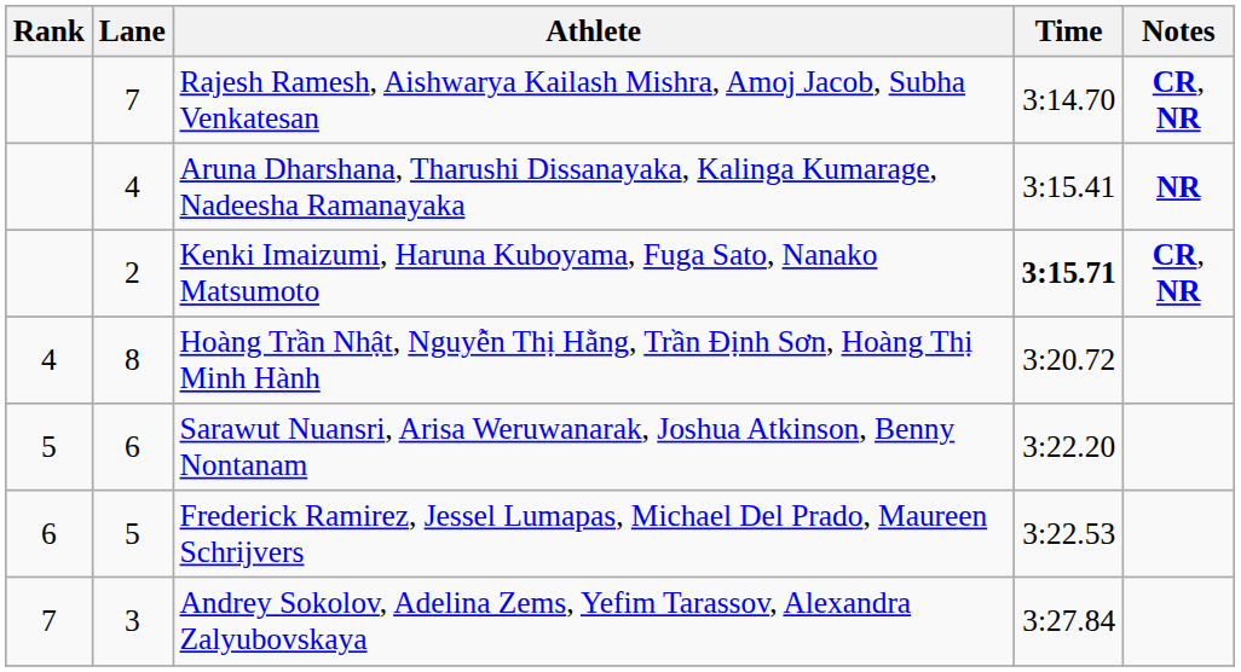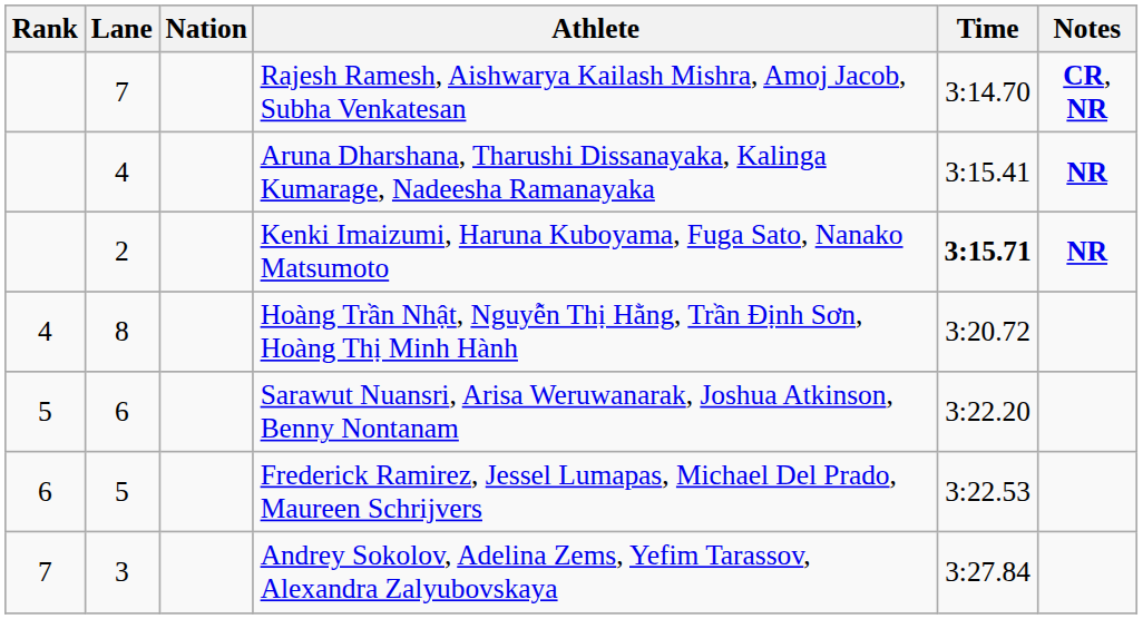 <table class="wikitable sortable" style="text-align:center;font-size:95%">
 <tr>
 <th>Rank</th>
 <th>Lane</th>
+<th>Nation</th>
 <th>Athlete</th>
 <th>Time</th>
 <th>Notes</th>
 </tr>
 <tr>
 <td></td>
 <td>7</td>
+<td align=left></td>
 <td align=left><a href='#'>Rajesh Ramesh</a>, <a href='#'>Aishwarya Kailash Mishra</a>, <a href='#'>Amoj Jacob</a>, <a href='#'>Subha Venkatesan</a></td>
 <td>3:14.70</td>
 <td><strong><a href='#'>CR</a></strong>, <strong><a href='#'>NR</a></strong></td>
 </tr>
 <tr>
 <td></td>
 <td>4</td>
+<td align=left></td>
 <td align=left><a href='#'>Aruna Dharshana</a>, <a href='#'>Tharushi Dissanayaka</a>, <a href='#'>Kalinga Kumarage</a>, <a href='#'>Nadeesha Ramanayaka</a></td>
 <td>3:15.41</td>
 <td><strong><a href='#'>NR</a></strong></td>
 </tr>
 <tr>
 <td></td>
 <td>2</td>
+<td align=left></td>
 <td align=left><a href='#'>Kenki Imaizumi</a>, <a href='#'>Haruna Kuboyama</a>, <a href='#'>Fuga Sato</a>, <a href='#'>Nanako Matsumoto</a></td>
 <td><strong>3:15.71</strong></td>
-<td><strong><a href='#'>CR</a></strong>, <strong><a href='#'>NR</a></strong></td>
+<td><strong><a href='#'>NR</a></strong></td>
 </tr>
 <tr>
 <td>4</td>
 <td>8</td>
+<td align=left></td>
 <td align=left><a href='#'>Hoàng Trần Nhật</a>, <a href='#'>Nguyễn Thị Hằng</a>, <a href='#'>Trần Định Sơn</a>, <a href='#'>Hoàng Thị Minh Hành</a></td>
 <td>3:20.72</td>
 <td></td>
 </tr>
 <tr>
 <td>5</td>
 <td>6</td>
+<td align=left></td>
 <td align=left><a href='#'>Sarawut Nuansri</a>, <a href='#'>Arisa Weruwanarak</a>, <a href='#'>Joshua Atkinson</a>, <a href='#'>Benny Nontanam</a></td>
 <td>3:22.20</td>
 <td></td>
 </tr>
 <tr>
 <td>6</td>
 <td>5</td>
+<td align=left></td>
 <td align=left><a href='#'>Frederick Ramirez</a>, <a href='#'>Jessel Lumapas</a>, <a href='#'>Michael Del Prado</a>, <a href='#'>Maureen Schrijvers</a></td>
 <td>3:22.53</td>
 <td></td>
 </tr>
 <tr>
 <td>7</td>
 <td>3</td>
+<td align=left></td>
 <td align=left><a href='#'>Andrey Sokolov</a>, <a href='#'>Adelina Zems</a>, <a href='#'>Yefim Tarassov</a>, <a href='#'>Alexandra Zalyubovskaya</a></td>
 <td>3:27.84</td>
 <td></td>
 </tr>
 </table>
